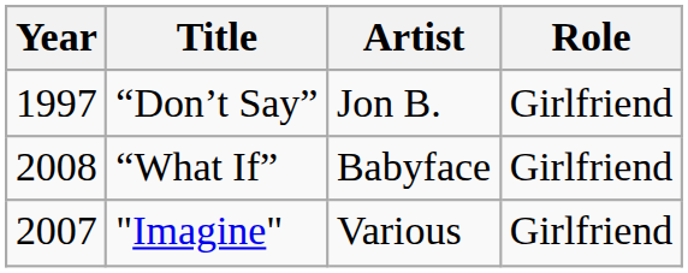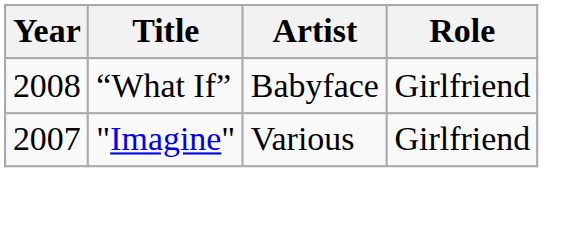 <table class="wikitable">
 <tr>
 <th>Year</th>
 <th>Title</th>
 <th>Artist</th>
 <th>Role</th>
-</tr>
-<tr>
-<td>1997</td>
-<td>“Don’t Say”</td>
-<td>Jon B.</td>
-<td>Girlfriend</td>
 </tr>
 <tr>
 <td>2008</td>
 <td>“What If”</td>
 <td>Babyface</td>
 <td>Girlfriend</td>
 </tr>
 <tr>
 <td>2007</td>
 <td>"<a href='#'>Imagine</a>" </td>
 <td>Various</td>
 <td>Girlfriend</td>
 </tr>
 </table>
